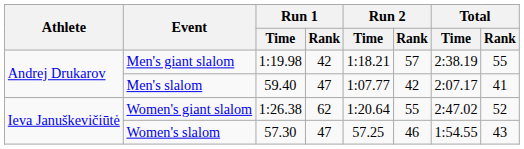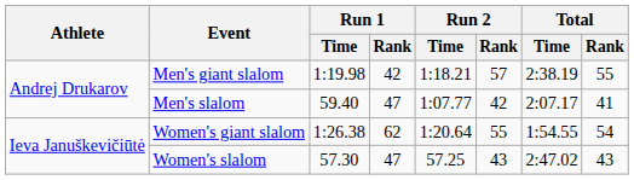 <table class="wikitable" style="font-size:90%">
 <tr>
 <th rowspan=2>Athlete</th>
 <th rowspan=2>Event</th>
 <th colspan=2>Run 1</th>
 <th colspan=2>Run 2</th>
 <th colspan=2>Total</th>
 </tr>
 <tr style="font-size:95%">
 <th>Time</th>
 <th>Rank</th>
 <th>Time</th>
 <th>Rank</th>
 <th>Time</th>
 <th>Rank</th>
 </tr>
 <tr align=center>
 <td align=left rowspan=2><a href='#'>Andrej Drukarov</a></td>
 <td align=left><a href='#'>Men's giant slalom</a></td>
 <td>1:19.98</td>
 <td>42</td>
 <td>1:18.21</td>
 <td>57</td>
 <td>2:38.19</td>
 <td>55</td>
 </tr>
 <tr align=center>
 <td align=left><a href='#'>Men's slalom</a></td>
 <td>59.40</td>
 <td>47</td>
 <td>1:07.77</td>
 <td>42</td>
 <td>2:07.17</td>
 <td>41</td>
 </tr>
 <tr align=center>
 <td align=left rowspan=2><a href='#'>Ieva Januškevičiūtė</a></td>
 <td align=left><a href='#'>Women's giant slalom</a></td>
 <td>1:26.38</td>
 <td>62</td>
 <td>1:20.64</td>
 <td>55</td>
-<td>2:47.02</td>
-<td>52</td>
+<td>1:54.55</td>
+<td>54</td>
 </tr>
 <tr align=center>
 <td align=left><a href='#'>Women's slalom</a></td>
 <td>57.30</td>
 <td>47</td>
 <td>57.25</td>
-<td>46</td>
-<td>1:54.55</td>
+<td>43</td>
+<td>2:47.02</td>
 <td>43</td>
 </tr>
 </table>
